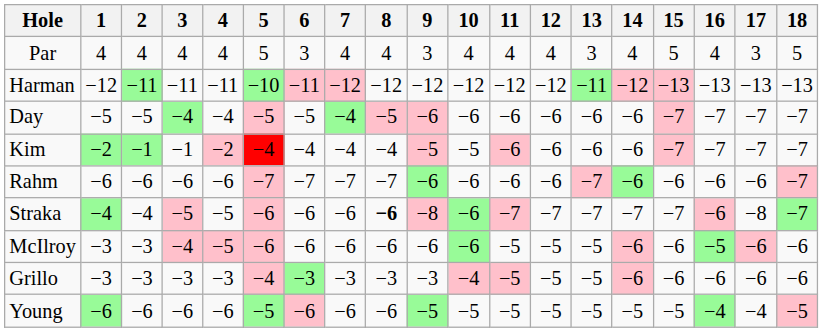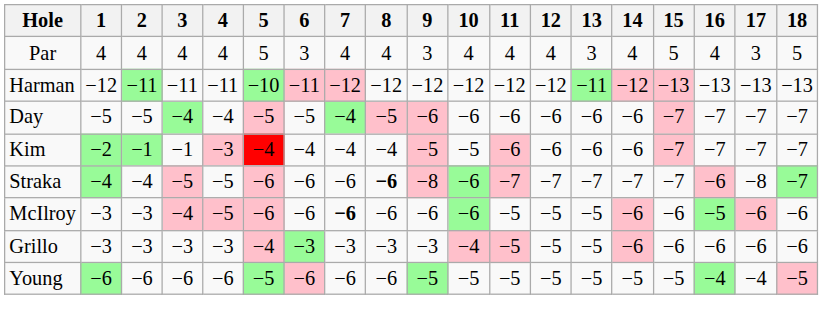 <table class="wikitable" style="text-align:center">
 <tr>
 <th>Hole</th>
 <th>1</th>
 <th>2</th>
 <th>3</th>
 <th>4</th>
 <th>5</th>
 <th>6</th>
 <th>7</th>
 <th>8</th>
 <th>9</th>
 <th>10</th>
 <th>11</th>
 <th>12</th>
 <th>13</th>
 <th>14</th>
 <th>15</th>
 <th>16</th>
 <th>17</th>
 <th>18</th>
 </tr>
 <tr>
 <td>Par</td>
 <td>4</td>
 <td>4</td>
 <td>4</td>
 <td>4</td>
 <td>5</td>
 <td>3</td>
 <td>4</td>
 <td>4</td>
 <td>3</td>
 <td>4</td>
 <td>4</td>
 <td>4</td>
 <td>3</td>
 <td>4</td>
 <td>5</td>
 <td>4</td>
 <td>3</td>
 <td>5</td>
 </tr>
 <tr>
 <td align=left> Harman</td>
 <td>−12</td>
 <td style="background: PaleGreen;">−11</td>
 <td>−11</td>
 <td>−11</td>
 <td style="background: PaleGreen;">−10</td>
 <td style="background: Pink;">−11</td>
 <td style="background: Pink;">−12</td>
 <td>−12</td>
 <td>−12</td>
 <td>−12</td>
 <td>−12</td>
 <td>−12</td>
 <td style="background: PaleGreen;">−11</td>
 <td style="background: Pink;">−12</td>
 <td style="background: Pink;">−13</td>
 <td>−13</td>
 <td>−13</td>
 <td>−13</td>
 </tr>
 <tr>
 <td align=left> Day</td>
 <td>−5</td>
 <td>−5</td>
 <td style="background: PaleGreen;">−4</td>
 <td>−4</td>
 <td style="background: Pink;">−5</td>
 <td>−5</td>
 <td style="background: PaleGreen;">−4</td>
 <td style="background: Pink;">−5</td>
 <td style="background: Pink;">−6</td>
 <td>−6</td>
 <td>−6</td>
 <td>−6</td>
 <td>−6</td>
 <td>−6</td>
 <td style="background: Pink;">−7</td>
 <td>−7</td>
 <td>−7</td>
 <td>−7</td>
 </tr>
 <tr>
 <td align=left> Kim</td>
 <td style="background: PaleGreen;">−2</td>
 <td style="background: PaleGreen;">−1</td>
 <td>−1</td>
-<td style="background: Pink;">−2</td>
+<td style="background: Pink;">−3</td>
 <td style="background: Red;">−4</td>
 <td>−4</td>
 <td>−4</td>
 <td>−4</td>
 <td style="background: Pink;">−5</td>
 <td>−5</td>
 <td style="background: Pink;">−6</td>
 <td>−6</td>
 <td>−6</td>
 <td>−6</td>
 <td style="background: Pink;">−7</td>
 <td>−7</td>
 <td>−7</td>
 <td>−7</td>
-</tr>
-<tr>
-<td align=left> Rahm</td>
-<td>−6</td>
-<td>−6</td>
-<td>−6</td>
-<td>−6</td>
-<td style="background: Pink;">−7</td>
-<td>−7</td>
-<td>−7</td>
-<td>−7</td>
-<td style="background: PaleGreen;">−6</td>
-<td>−6</td>
-<td>−6</td>
-<td>−6</td>
-<td style="background: Pink;">−7</td>
-<td style="background: PaleGreen;">−6</td>
-<td>−6</td>
-<td>−6</td>
-<td>−6</td>
-<td style="background: Pink;">−7</td>
 </tr>
 <tr>
 <td align=left> Straka</td>
 <td style="background: PaleGreen;">−4</td>
 <td>−4</td>
 <td style="background: Pink;">−5</td>
 <td>−5</td>
 <td style="background: Pink;">−6</td>
 <td>−6</td>
 <td>−6</td>
 <td><strong>−6</strong></td>
 <td style="background: Pink;">−8</td>
 <td style="background: PaleGreen;">−6</td>
 <td style="background: Pink;">−7</td>
 <td>−7</td>
 <td>−7</td>
 <td>−7</td>
 <td>−7</td>
 <td style="background: Pink;">−6</td>
 <td>−8</td>
 <td style="background: PaleGreen;">−7</td>
 </tr>
 <tr>
 <td align=left> McIlroy</td>
 <td>−3</td>
 <td>−3</td>
 <td style="background: Pink;">−4</td>
 <td style="background: Pink;">−5</td>
 <td style="background: Pink;">−6</td>
 <td>−6</td>
-<td>−6</td>
+<td><strong>−6</strong></td>
 <td>−6</td>
 <td>−6</td>
 <td style="background: PaleGreen;">−6</td>
 <td>−5</td>
 <td>−5</td>
 <td>−5</td>
 <td style="background: Pink;">−6</td>
 <td>−6</td>
 <td style="background: PaleGreen;">−5</td>
 <td style="background: Pink;">−6</td>
 <td>−6</td>
 </tr>
 <tr>
 <td align=left> Grillo</td>
 <td>−3</td>
 <td>−3</td>
 <td>−3</td>
 <td>−3</td>
 <td style="background: Pink;">−4</td>
 <td style="background: PaleGreen;">−3</td>
 <td>−3</td>
 <td>−3</td>
 <td>−3</td>
 <td style="background: Pink;">−4</td>
 <td style="background: Pink;">−5</td>
 <td>−5</td>
 <td>−5</td>
 <td style="background: Pink;">−6</td>
 <td>−6</td>
 <td>−6</td>
 <td>−6</td>
 <td>−6</td>
 </tr>
 <tr>
 <td align=left> Young</td>
 <td style="background: PaleGreen;">−6</td>
 <td>−6</td>
 <td>−6</td>
 <td>−6</td>
 <td style="background: PaleGreen;">−5</td>
 <td style="background: Pink;">−6</td>
 <td>−6</td>
 <td>−6</td>
 <td style="background: PaleGreen;">−5</td>
 <td>−5</td>
 <td>−5</td>
 <td>−5</td>
 <td>−5</td>
 <td>−5</td>
 <td>−5</td>
 <td style="background: PaleGreen;">−4</td>
 <td>−4</td>
 <td style="background: Pink;">−5</td>
 </tr>
 </table>
